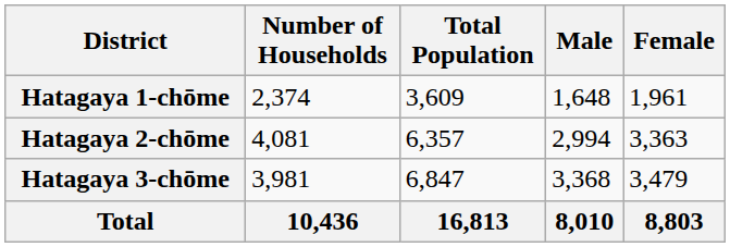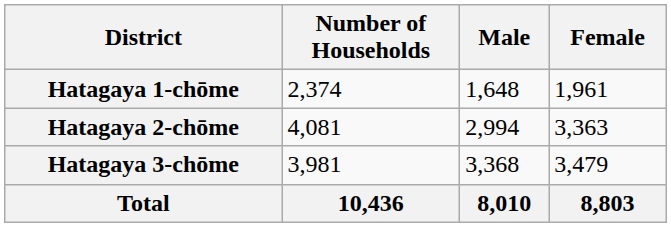 <table class="sortable wikitable" style="width:50%" style="text-align:right">
 <tr>
 <th>District</th>
 <th>Number of<br>Households</th>
-<th>Total<br>Population</th>
 <th>Male</th>
 <th>Female</th>
 </tr>
 <tr>
 <th>Hatagaya 1-chōme</th>
 <td>2,374</td>
-<td>3,609</td>
 <td>1,648</td>
 <td>1,961</td>
 </tr>
 <tr>
 <th>Hatagaya 2-chōme</th>
 <td>4,081</td>
-<td>6,357</td>
 <td>2,994</td>
 <td>3,363</td>
 </tr>
 <tr>
 <th>Hatagaya 3-chōme</th>
 <td>3,981</td>
-<td>6,847</td>
 <td>3,368</td>
 <td>3,479</td>
 </tr>
 <tr>
 <th>Total</th>
 <th>10,436</th>
-<th>16,813</th>
 <th>8,010</th>
 <th>8,803</th>
 </tr>
 </table>
